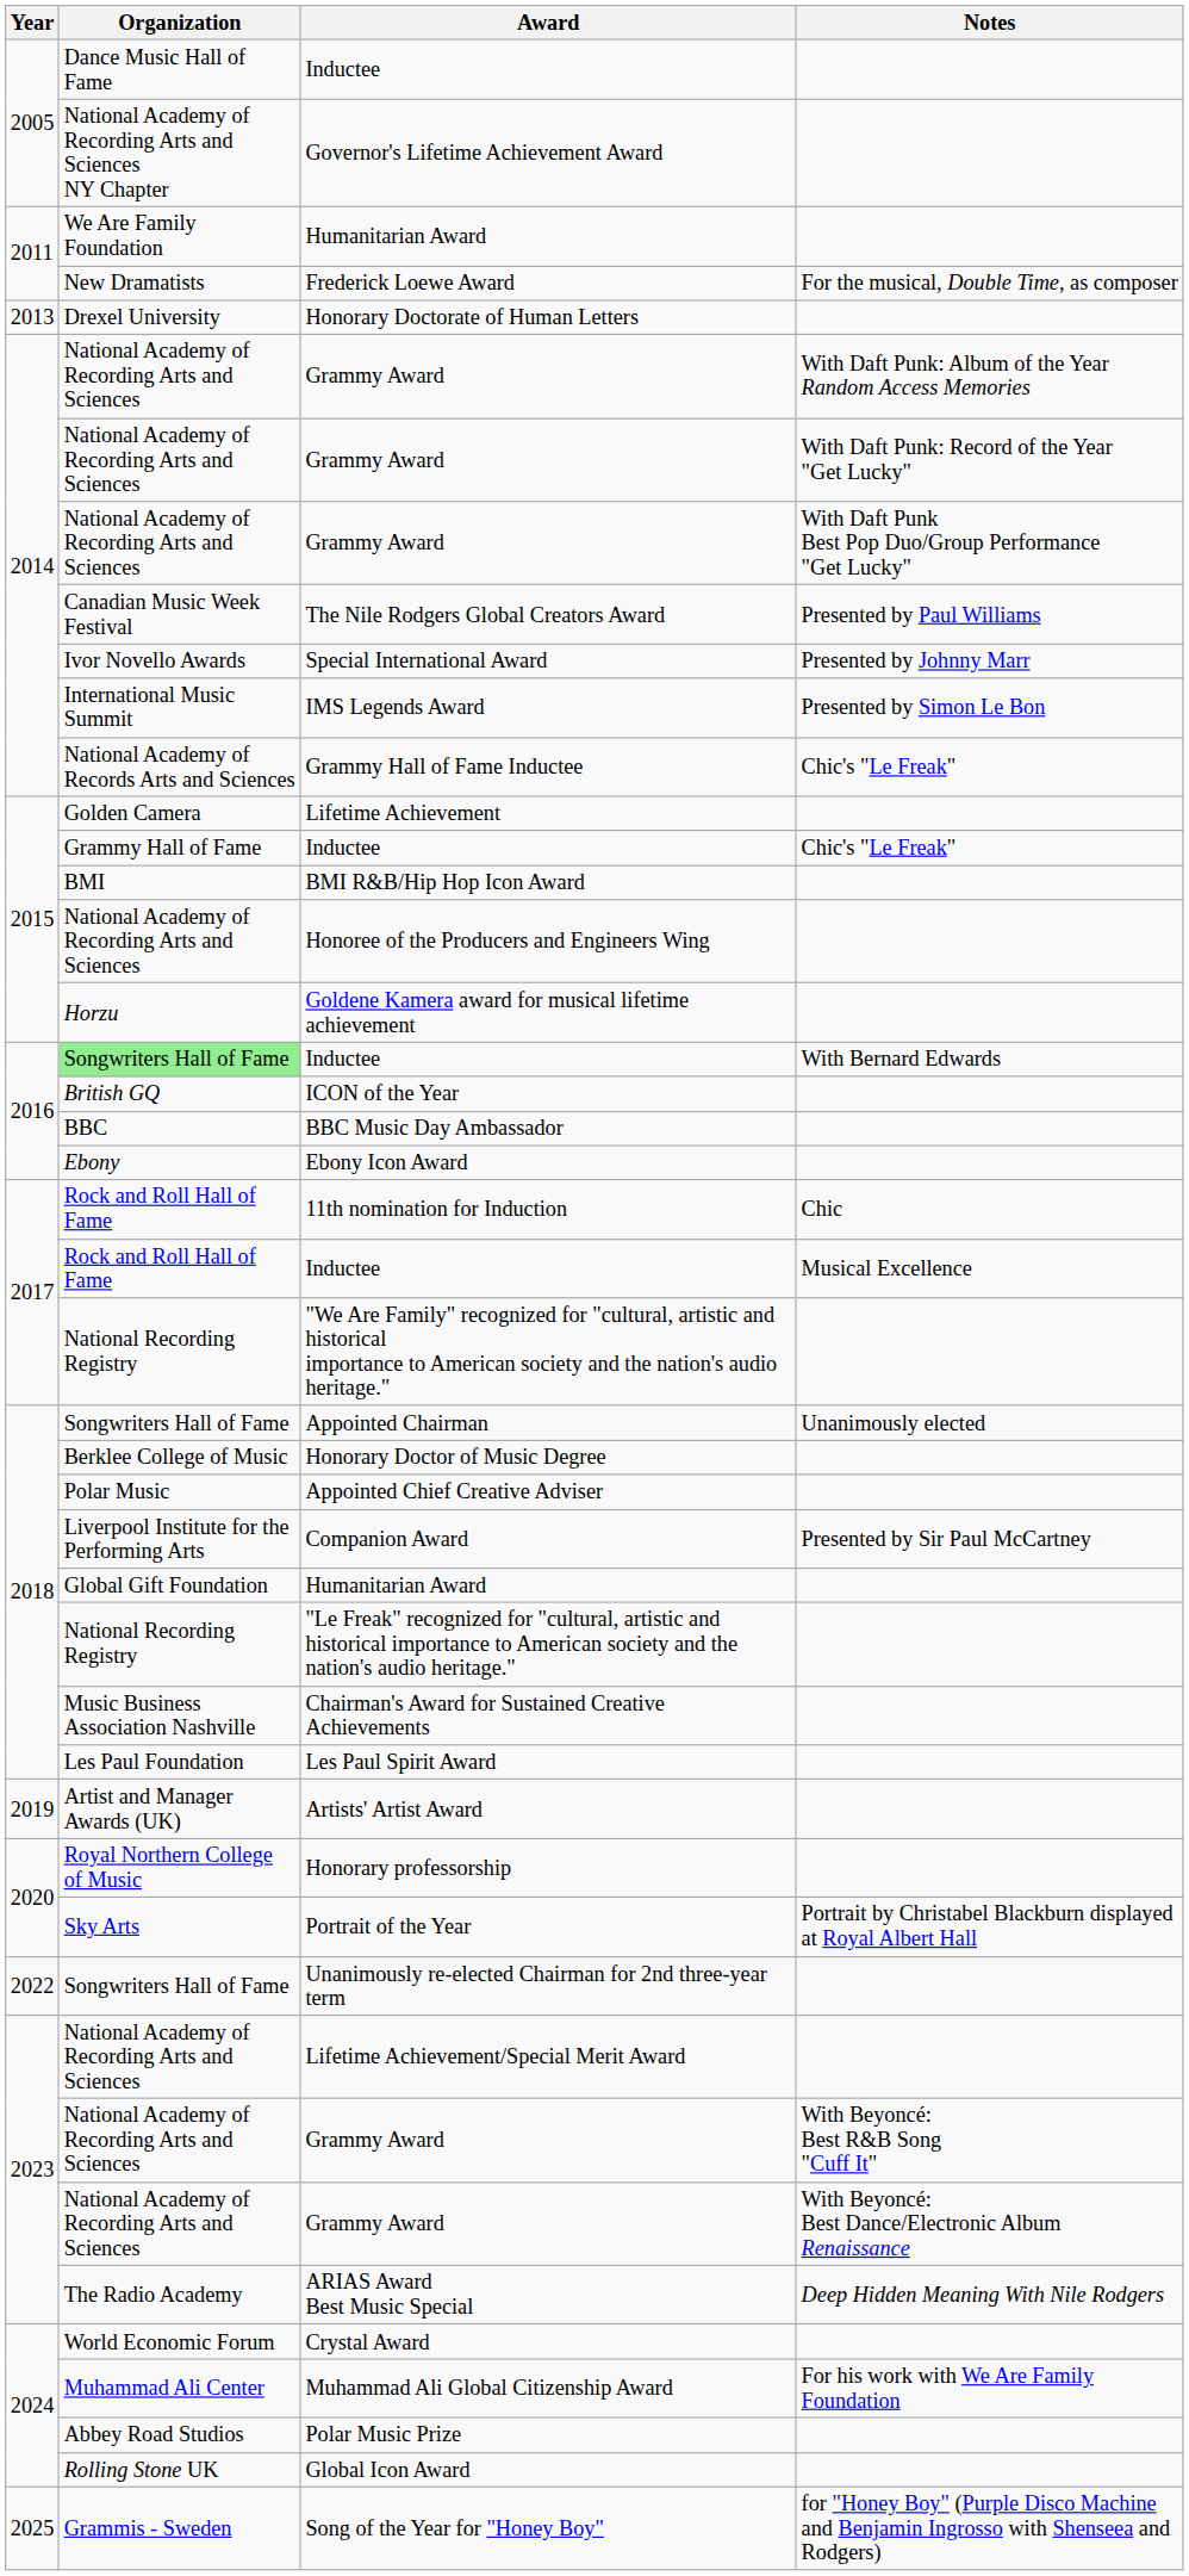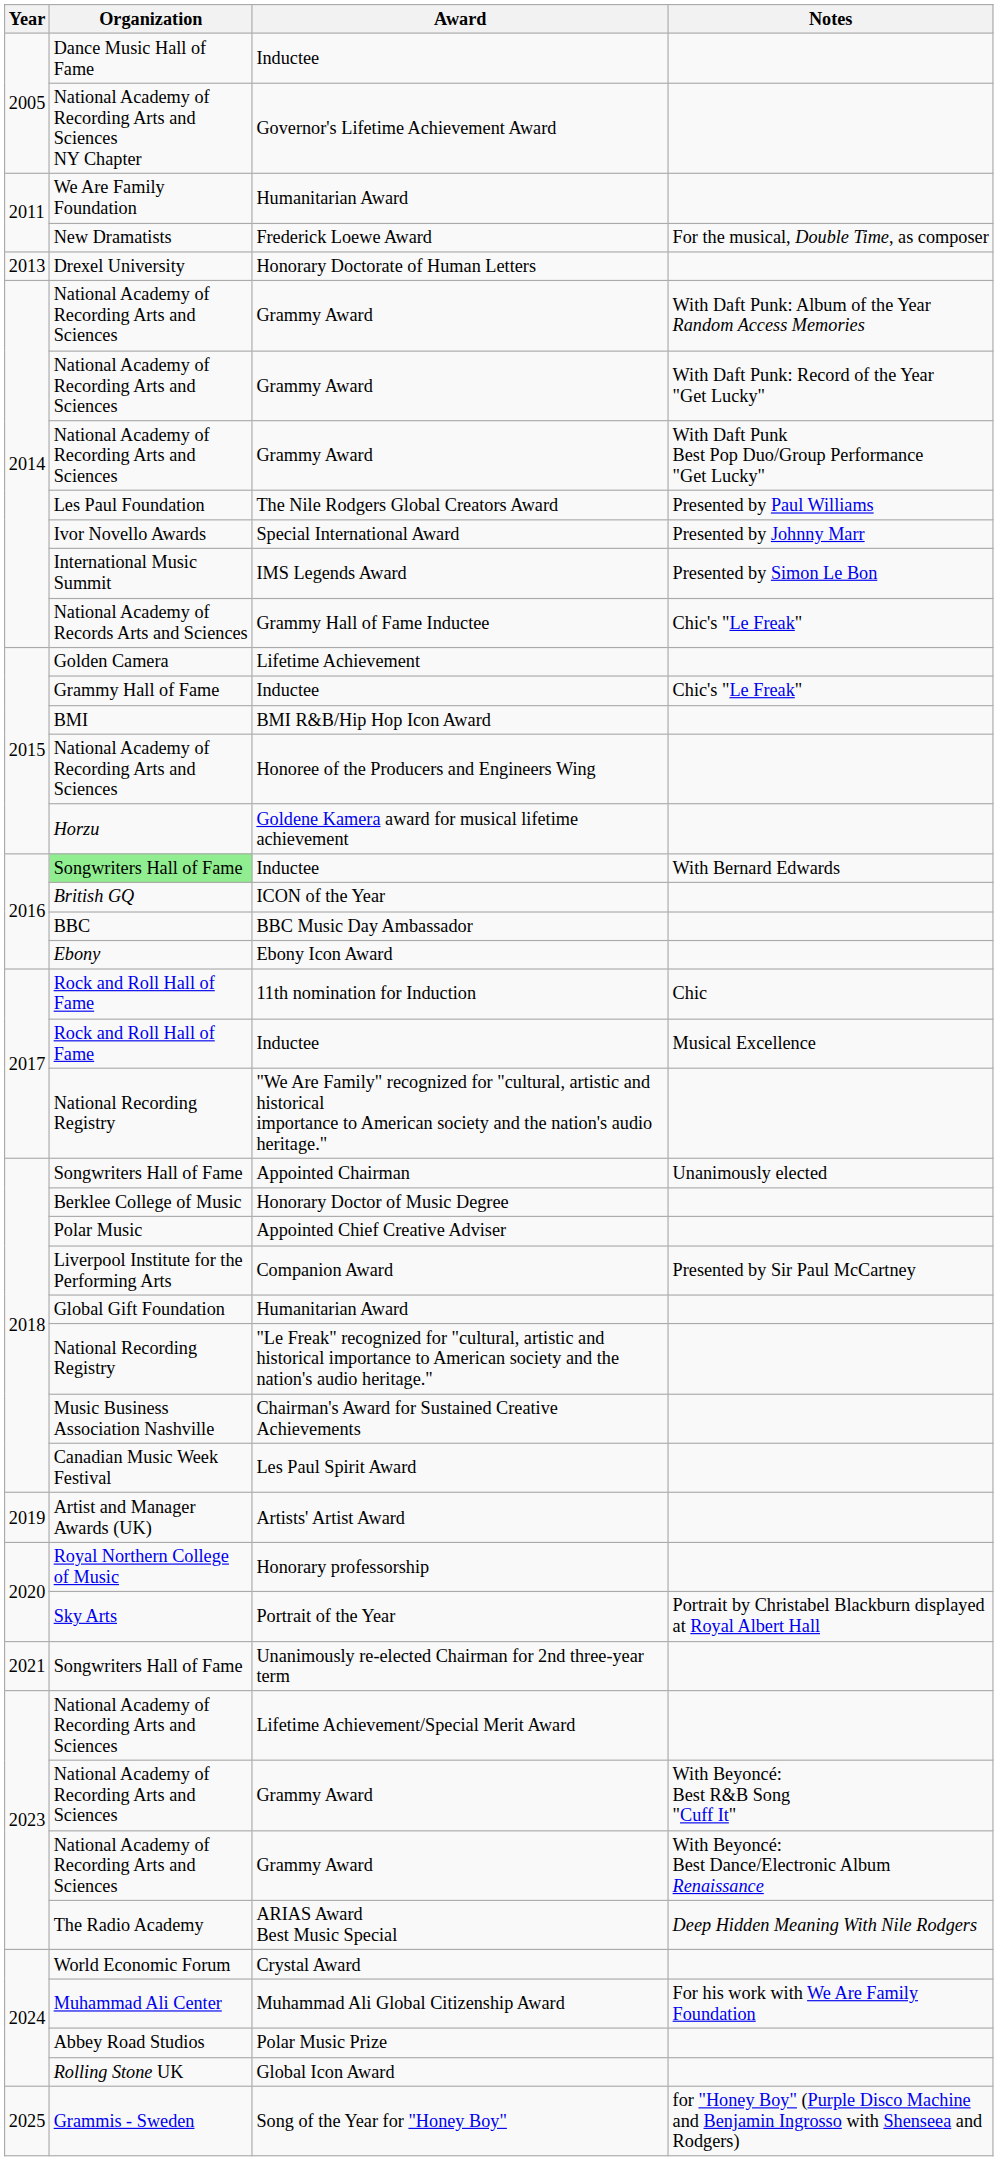 <table class="wikitable sortable">
 <tr>
 <th>Year</th>
 <th>Organization</th>
 <th>Award</th>
 <th>Notes</th>
 </tr>
 <tr>
 <td rowspan="2">2005</td>
 <td>Dance Music Hall of Fame</td>
 <td>Inductee</td>
 <td></td>
 </tr>
 <tr>
 <td>National Academy of Recording Arts and Sciences<br> NY Chapter</td>
 <td>Governor's Lifetime Achievement Award</td>
 <td></td>
 </tr>
 <tr>
 <td rowspan="2">2011</td>
 <td>We Are Family Foundation</td>
 <td>Humanitarian Award</td>
 <td></td>
 </tr>
 <tr>
 <td>New Dramatists</td>
 <td>Frederick Loewe Award</td>
 <td>For the musical, <em>Double Time</em>, as composer </td>
 </tr>
 <tr>
 <td>2013</td>
 <td>Drexel University</td>
 <td>Honorary Doctorate of Human Letters</td>
 <td></td>
 </tr>
 <tr>
 <td rowspan="7">2014</td>
 <td>National Academy of Recording Arts and Sciences</td>
 <td>Grammy Award</td>
 <td>With Daft Punk:  Album of the Year <br><em>Random Access Memories</em></td>
 </tr>
 <tr>
 <td>National Academy of Recording Arts and Sciences</td>
 <td>Grammy Award</td>
 <td>With Daft Punk: Record of the Year <br>"Get Lucky"</td>
 </tr>
 <tr>
 <td>National Academy of Recording Arts and Sciences</td>
 <td>Grammy Award</td>
 <td>With Daft Punk<br>Best Pop Duo/Group Performance <br>"Get Lucky"</td>
 </tr>
 <tr>
-<td>Canadian Music Week Festival</td>
+<td>Les Paul Foundation</td>
 <td>The Nile Rodgers Global Creators Award</td>
 <td>Presented by <a href='#'>Paul Williams</a></td>
 </tr>
 <tr>
 <td>Ivor Novello Awards</td>
 <td>Special International Award</td>
 <td>Presented by <a href='#'>Johnny Marr</a></td>
 </tr>
 <tr>
 <td>International Music Summit</td>
 <td>IMS Legends Award</td>
 <td>Presented by <a href='#'>Simon Le Bon</a></td>
 </tr>
 <tr>
 <td>National Academy of Records Arts and Sciences</td>
 <td>Grammy Hall of Fame Inductee</td>
 <td>Chic's "<a href='#'>Le Freak</a>"</td>
 </tr>
 <tr>
 <td rowspan="5">2015</td>
 <td>Golden Camera</td>
 <td>Lifetime Achievement</td>
 <td></td>
 </tr>
 <tr>
 <td>Grammy Hall of Fame</td>
 <td>Inductee</td>
 <td>Chic's "<a href='#'>Le Freak</a>"</td>
 </tr>
 <tr>
 <td>BMI</td>
 <td>BMI R&B/Hip Hop Icon Award</td>
 <td></td>
 </tr>
 <tr>
 <td>National Academy of Recording Arts and Sciences</td>
 <td>Honoree of the Producers and Engineers Wing</td>
 <td></td>
 </tr>
 <tr>
 <td><em>Horzu</em></td>
 <td><a href='#'>Goldene Kamera</a> award for musical lifetime achievement</td>
 <td></td>
 </tr>
 <tr>
 <td rowspan="4">2016</td>
 <td style="background: lightgreen;">Songwriters Hall of Fame</td>
 <td>Inductee</td>
 <td>With Bernard Edwards</td>
 </tr>
 <tr>
 <td><em>British GQ</em></td>
 <td>ICON of the Year</td>
 <td></td>
 </tr>
 <tr>
 <td>BBC</td>
 <td>BBC Music Day Ambassador</td>
 <td></td>
 </tr>
 <tr>
 <td><em>Ebony</em></td>
 <td>Ebony Icon Award </td>
 <td></td>
 </tr>
 <tr>
 <td rowspan="3">2017</td>
 <td><a href='#'>Rock and Roll Hall of Fame</a></td>
 <td>11th nomination for Induction</td>
 <td>Chic</td>
 </tr>
 <tr>
 <td><a href='#'>Rock and Roll Hall of Fame</a></td>
 <td>Inductee</td>
 <td>Musical Excellence</td>
 </tr>
 <tr>
 <td>National Recording Registry</td>
 <td>"We Are Family" recognized for "cultural, artistic and historical<br> importance to American society and the nation's audio heritage."</td>
 <td></td>
 </tr>
 <tr>
 <td rowspan="8">2018</td>
 <td>Songwriters Hall of Fame</td>
 <td>Appointed Chairman</td>
 <td>Unanimously elected</td>
 </tr>
 <tr>
 <td>Berklee College of Music</td>
 <td>Honorary Doctor of Music Degree</td>
 <td></td>
 </tr>
 <tr>
 <td>Polar Music</td>
 <td>Appointed Chief Creative Adviser</td>
 <td></td>
 </tr>
 <tr>
 <td>Liverpool Institute for the Performing Arts</td>
 <td>Companion Award</td>
 <td>Presented by Sir Paul McCartney</td>
 </tr>
 <tr>
 <td>Global Gift Foundation</td>
 <td>Humanitarian Award</td>
 <td></td>
 </tr>
 <tr>
 <td>National Recording Registry</td>
 <td>"Le Freak" recognized for "cultural, artistic and historical importance to American society and the nation's audio heritage."</td>
 <td></td>
 </tr>
 <tr>
 <td>Music Business Association Nashville</td>
 <td>Chairman's Award for Sustained Creative Achievements</td>
 <td></td>
 </tr>
 <tr>
-<td>Les Paul Foundation</td>
+<td>Canadian Music Week Festival</td>
 <td>Les Paul Spirit Award</td>
 <td></td>
 </tr>
 <tr>
 <td>2019</td>
 <td>Artist and Manager Awards (UK)</td>
 <td>Artists' Artist Award</td>
 <td></td>
 </tr>
 <tr>
 <td rowspan=2>2020</td>
 <td><a href='#'>Royal Northern College of Music</a></td>
 <td>Honorary professorship</td>
 <td></td>
 </tr>
 <tr>
 <td><a href='#'>Sky Arts</a></td>
 <td>Portrait of the Year</td>
 <td>Portrait by Christabel Blackburn displayed at <a href='#'>Royal Albert Hall</a></td>
 </tr>
 <tr>
-<td>2022</td>
+<td>2021</td>
 <td>Songwriters Hall of Fame</td>
 <td>Unanimously re-elected Chairman for 2nd three-year term</td>
 <td></td>
 </tr>
 <tr>
 <td rowspan="4">2023</td>
 <td>National Academy of Recording Arts and Sciences</td>
 <td>Lifetime Achievement/Special Merit Award</td>
 <td></td>
 </tr>
 <tr>
 <td>National Academy of Recording Arts and Sciences</td>
 <td>Grammy Award</td>
 <td>With Beyoncé: <br>Best R&B Song <br> "<a href='#'>Cuff It</a>"</td>
 </tr>
 <tr>
 <td>National Academy of Recording Arts and Sciences</td>
 <td>Grammy Award</td>
 <td>With Beyoncé: <br> Best Dance/Electronic Album <br> <em><a href='#'>Renaissance</a></em></td>
 </tr>
 <tr>
 <td>The Radio Academy</td>
 <td>ARIAS Award<br>Best Music Special</td>
 <td><em>Deep Hidden Meaning With Nile Rodgers</em></td>
 </tr>
 <tr>
 <td rowspan="4">2024</td>
 <td>World Economic Forum</td>
 <td>Crystal Award</td>
 <td></td>
 </tr>
 <tr>
 <td><a href='#'>Muhammad Ali Center</a></td>
 <td>Muhammad Ali Global Citizenship Award</td>
 <td>For his work with <a href='#'>We Are Family Foundation</a></td>
 </tr>
 <tr>
 <td>Abbey Road Studios</td>
 <td>Polar Music Prize</td>
 <td></td>
 </tr>
 <tr>
 <td><em>Rolling Stone</em> UK</td>
 <td>Global Icon Award</td>
 <td></td>
 </tr>
 <tr>
 <td>2025</td>
 <td><a href='#'>Grammis - Sweden</a></td>
 <td>Song of the Year for <a href='#'>"Honey Boy"</a></td>
 <td>for <a href='#'>"Honey Boy"</a> (<a href='#'>Purple Disco Machine</a> and <a href='#'>Benjamin Ingrosso</a> with <a href='#'>Shenseea</a> and Rodgers)</td>
 </tr>
 </table>
